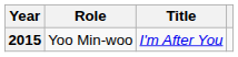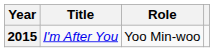 <table class="wikitable plainrowheaders">
 <tr>
 <th scope="col">Year</th>
+<th scope="col">Title</th>
 <th scope="col">Role</th>
-<th scope="col">Title</th>
 <th scope="col" class="unsortable"></th>
 </tr>
 <tr>
 <th scope="row">2015</th>
+<td><em><a href='#'>I'm After You</a></em></td>
 <td>Yoo Min-woo</td>
-<td><em><a href='#'>I'm After You</a></em></td>
 <td style="text-align:center"></td>
 </tr>
 </table>
